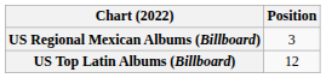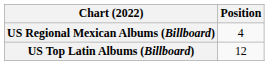 <table class="wikitable sortable plainrowheaders" style="text-align:center">
 <tr>
 <th scope="col">Chart (2022)</th>
 <th scope="col">Position</th>
 </tr>
 <tr>
 <th scope="row">US Regional Mexican Albums (<em>Billboard</em>)</th>
-<td>3</td>
+<td>4</td>
 </tr>
 <tr>
 <th scope="row">US Top Latin Albums (<em>Billboard</em>)</th>
 <td>12</td>
 </tr>
 </table>
